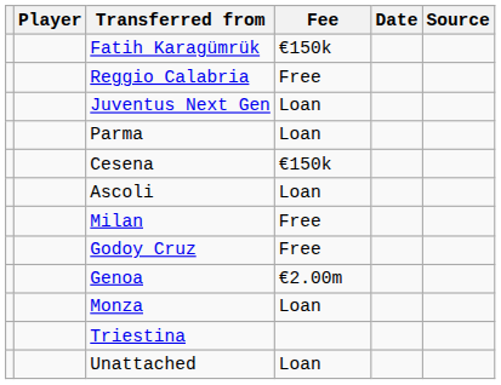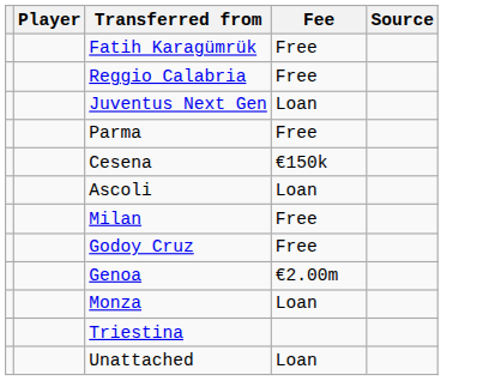 <table class="wikitable plainrowheaders sortable">
 <tr>
 <th></th>
 <th scope="col">Player</th>
 <th>Transferred from</th>
 <th style="width: 65px;">Fee</th>
-<th scope="col">Date</th>
 <th scope="col">Source</th>
 </tr>
 <tr>
 <td align="center"></td>
 <td></td>
 <td> <a href='#'>Fatih Karagümrük</a></td>
-<td>€150k</td>
-<td></td>
+<td>Free</td>
 <td></td>
 </tr>
 <tr>
 <td align="center"></td>
 <td></td>
 <td> <a href='#'>Reggio Calabria</a></td>
 <td>Free</td>
 <td></td>
-<td></td>
 </tr>
 <tr>
 <td align="center"></td>
 <td></td>
 <td> <a href='#'>Juventus Next Gen</a></td>
 <td>Loan</td>
 <td></td>
-<td></td>
 </tr>
 <tr>
 <td align="center"></td>
 <td></td>
 <td> Parma</td>
-<td>Loan</td>
-<td></td>
+<td>Free</td>
 <td></td>
 </tr>
 <tr>
 <td align="center"></td>
 <td></td>
 <td> Cesena</td>
 <td>€150k</td>
 <td></td>
-<td></td>
 </tr>
 <tr>
 <td align="center"></td>
 <td></td>
 <td> Ascoli</td>
 <td>Loan</td>
-<td></td>
 <td></td>
 </tr>
 <tr>
 <td align="center"></td>
 <td></td>
 <td> <a href='#'>Milan</a></td>
 <td>Free</td>
 <td></td>
-<td></td>
 </tr>
 <tr>
 <td align="center"></td>
 <td></td>
 <td> <a href='#'>Godoy Cruz</a></td>
 <td>Free</td>
-<td></td>
 <td></td>
 </tr>
 <tr>
 <td align="center"></td>
 <td></td>
 <td> <a href='#'>Genoa</a></td>
 <td>€2.00m</td>
 <td></td>
-<td></td>
 </tr>
 <tr>
 <td align="center"></td>
 <td></td>
 <td> <a href='#'>Monza</a></td>
 <td>Loan</td>
 <td></td>
-<td></td>
 </tr>
 <tr>
 <td align="center"></td>
 <td></td>
 <td> <a href='#'>Triestina</a></td>
-<td></td>
 <td></td>
 <td></td>
 </tr>
 <tr>
 <td align="center"></td>
 <td></td>
 <td>Unattached</td>
 <td>Loan</td>
 <td></td>
-<td></td>
 </tr>
 </table>
